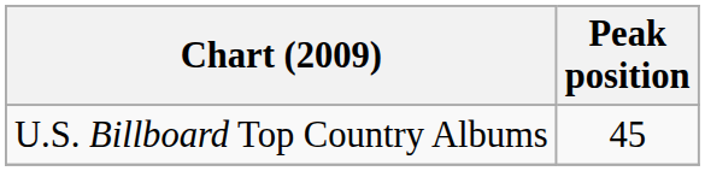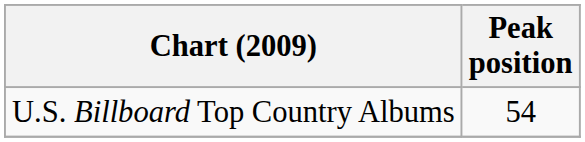 <table class="wikitable">
 <tr>
 <th>Chart (2009)</th>
 <th>Peak<br>position</th>
 </tr>
 <tr>
 <td>U.S. <em>Billboard</em> Top Country Albums</td>
-<td align="center">45</td>
+<td align="center">54</td>
 </tr>
 <tr>
 </tr>
 </table>
